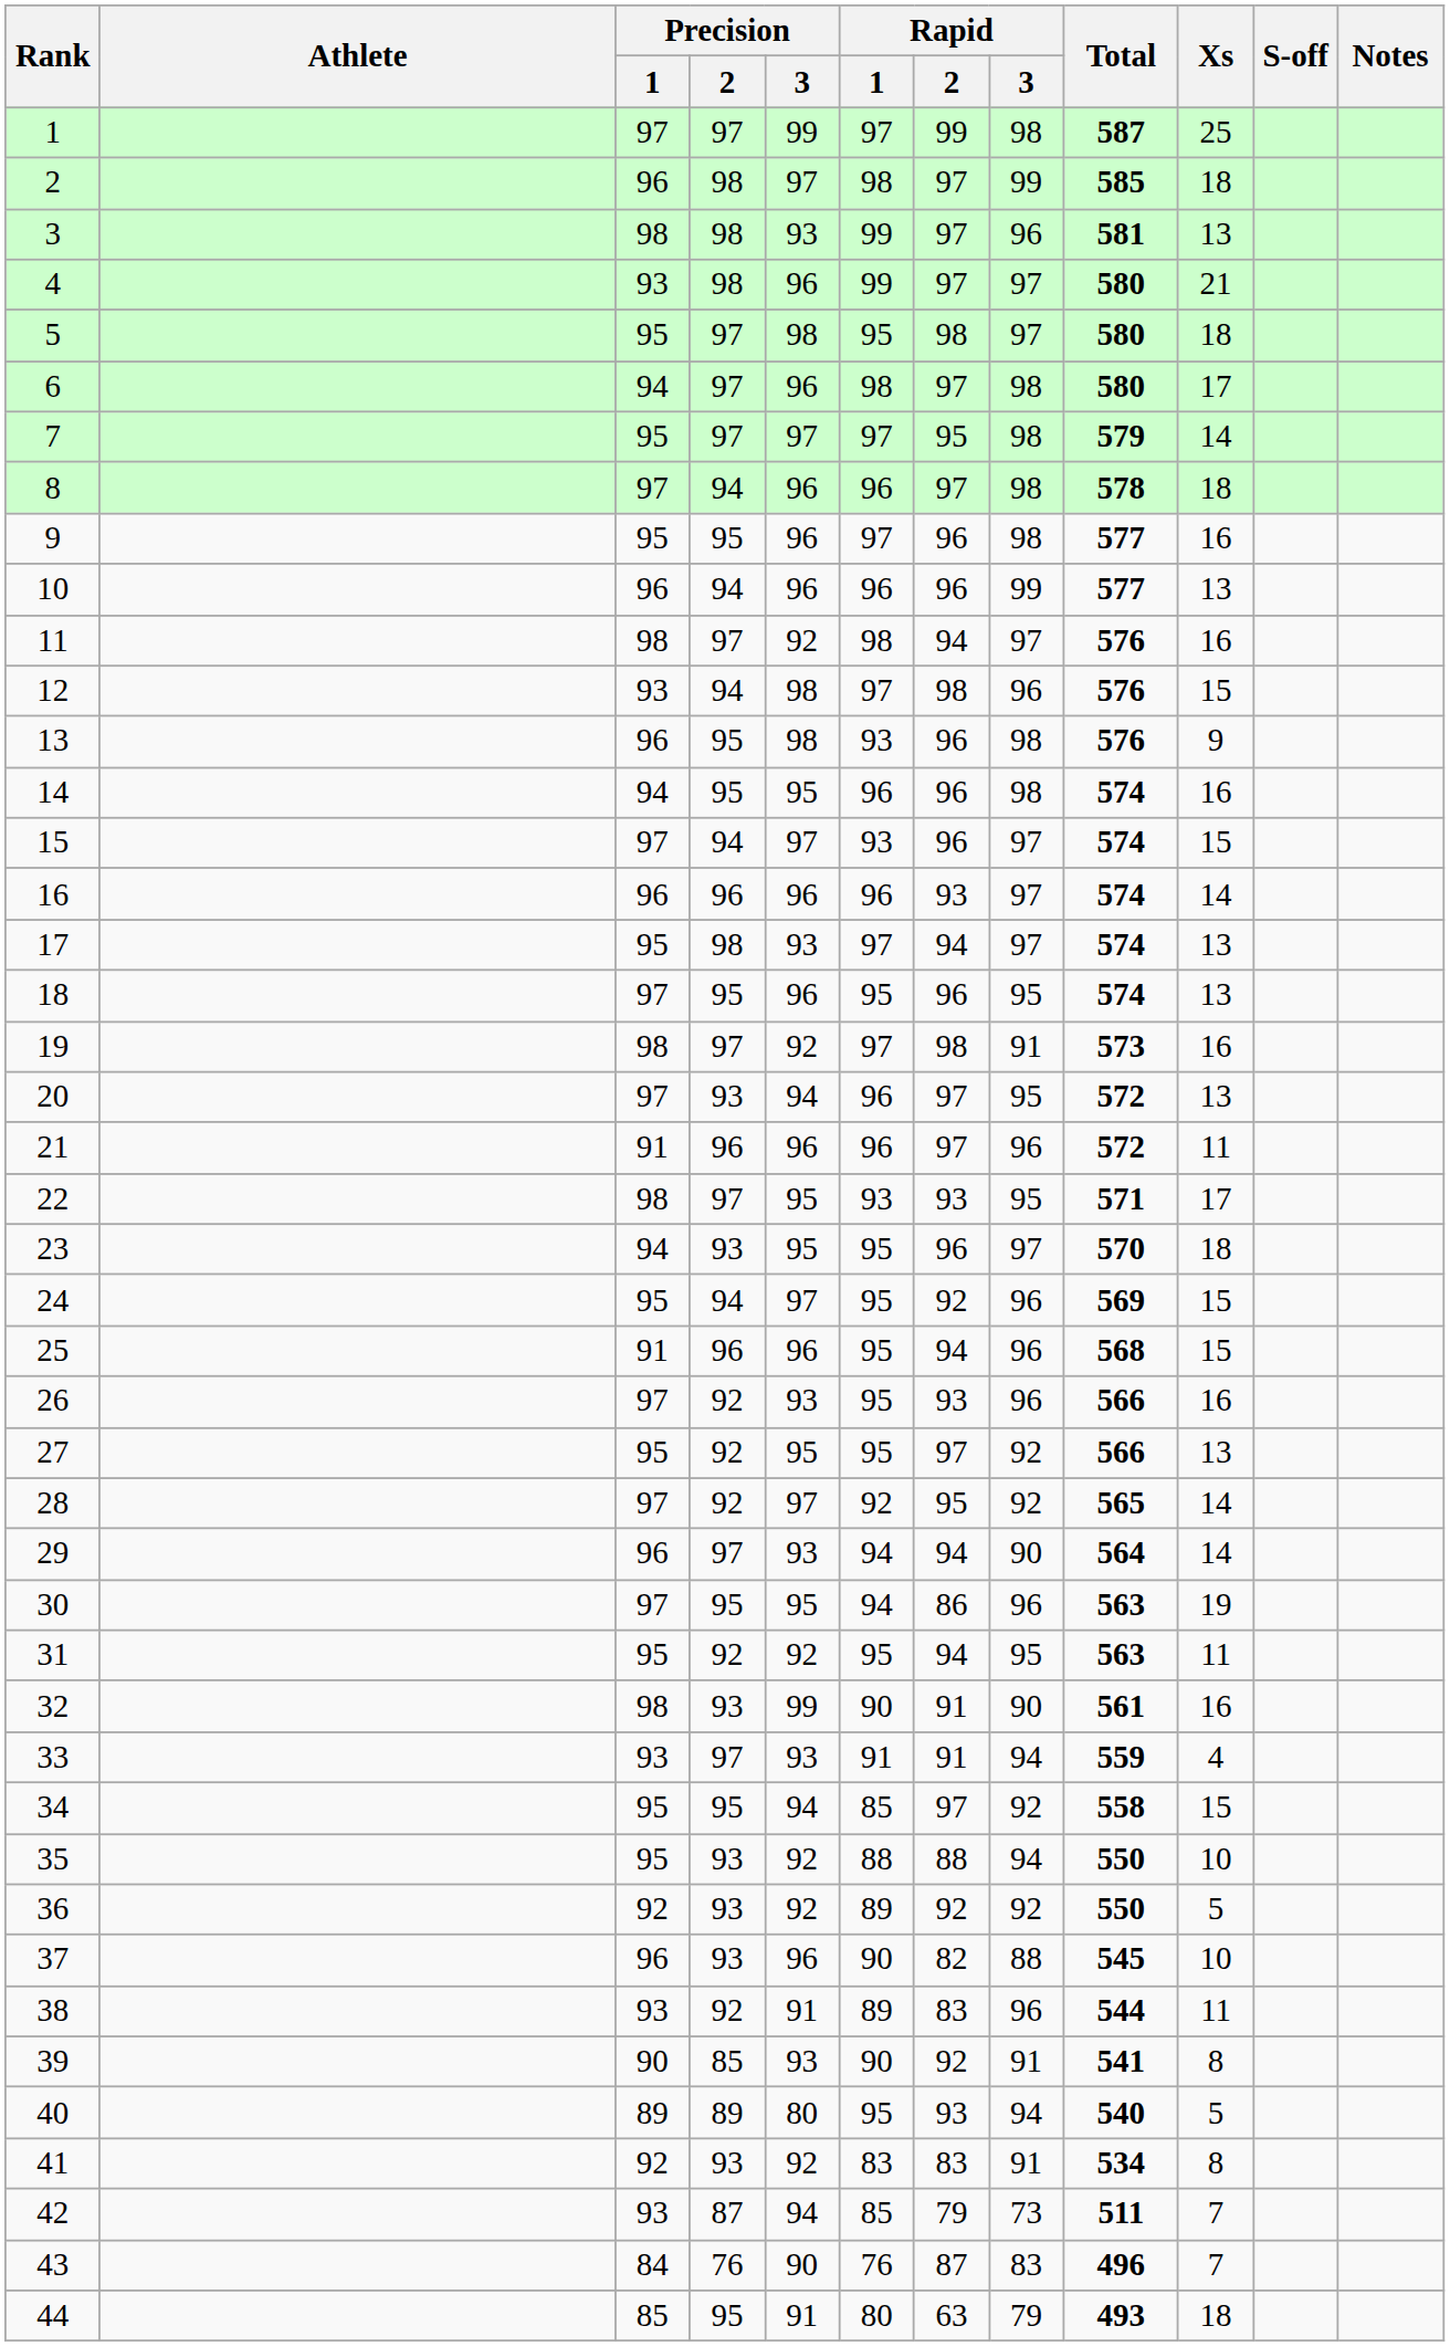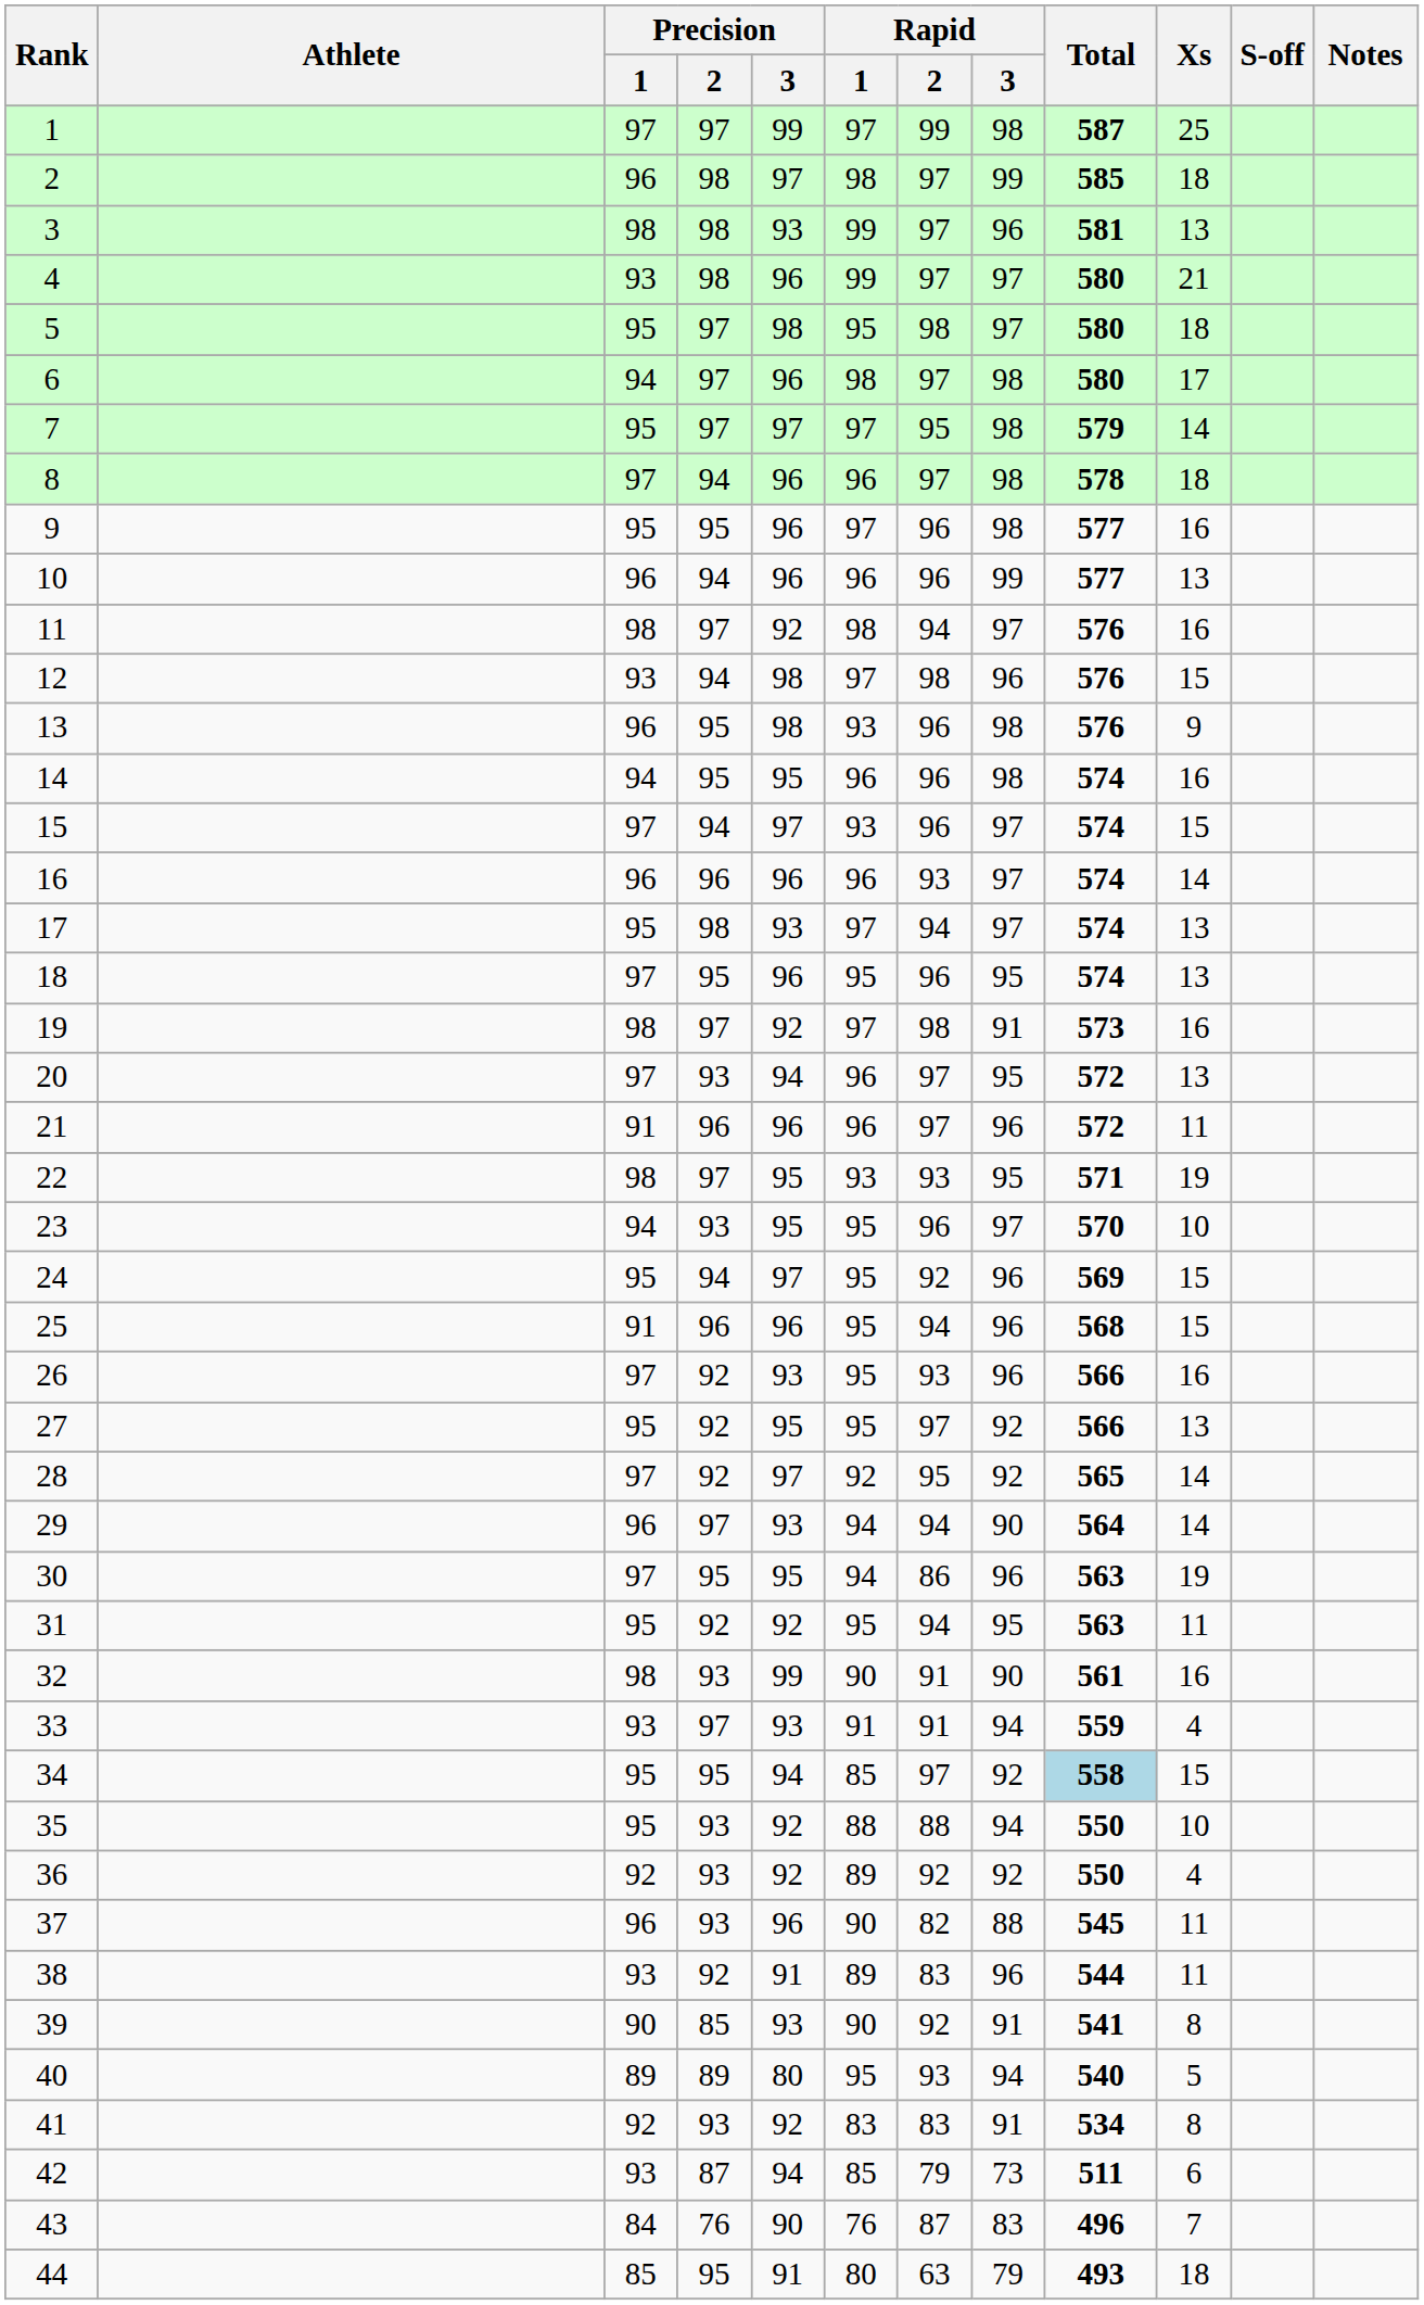 <table class="wikitable" style="text-align:center">
 <tr>
 <th rowspan=2 width=40>Rank</th>
 <th rowspan=2 width=250>Athlete</th>
 <th colspan=3>Precision</th>
 <th colspan=3>Rapid</th>
 <th rowspan=2 width=50>Total</th>
 <th rowspan=2 width=30>Xs</th>
 <th rowspan=2 width=35>S-off</th>
 <th rowspan=2 width=45>Notes</th>
 </tr>
 <tr>
 <th width=30>1</th>
 <th width=30>2</th>
 <th width=30>3</th>
 <th width=30>1</th>
 <th width=30>2</th>
 <th width=30>3</th>
 </tr>
 <tr bgcolor=ccffcc>
 <td>1</td>
 <td align=left></td>
 <td>97</td>
 <td>97</td>
 <td>99</td>
 <td>97</td>
 <td>99</td>
 <td>98</td>
 <td><strong>587</strong></td>
 <td>25</td>
 <td></td>
 <td></td>
 </tr>
 <tr bgcolor=ccffcc>
 <td>2</td>
 <td align=left></td>
 <td>96</td>
 <td>98</td>
 <td>97</td>
 <td>98</td>
 <td>97</td>
 <td>99</td>
 <td><strong>585</strong></td>
 <td>18</td>
 <td></td>
 <td></td>
 </tr>
 <tr bgcolor=ccffcc>
 <td>3</td>
 <td align=left></td>
 <td>98</td>
 <td>98</td>
 <td>93</td>
 <td>99</td>
 <td>97</td>
 <td>96</td>
 <td><strong>581</strong></td>
 <td>13</td>
 <td></td>
 <td></td>
 </tr>
 <tr bgcolor=ccffcc>
 <td>4</td>
 <td align=left></td>
 <td>93</td>
 <td>98</td>
 <td>96</td>
 <td>99</td>
 <td>97</td>
 <td>97</td>
 <td><strong>580</strong></td>
 <td>21</td>
 <td></td>
 <td></td>
 </tr>
 <tr bgcolor=ccffcc>
 <td>5</td>
 <td align=left></td>
 <td>95</td>
 <td>97</td>
 <td>98</td>
 <td>95</td>
 <td>98</td>
 <td>97</td>
 <td><strong>580</strong></td>
 <td>18</td>
 <td></td>
 <td></td>
 </tr>
 <tr bgcolor=ccffcc>
 <td>6</td>
 <td align=left></td>
 <td>94</td>
 <td>97</td>
 <td>96</td>
 <td>98</td>
 <td>97</td>
 <td>98</td>
 <td><strong>580</strong></td>
 <td>17</td>
 <td></td>
 <td></td>
 </tr>
 <tr bgcolor=ccffcc>
 <td>7</td>
 <td align=left></td>
 <td>95</td>
 <td>97</td>
 <td>97</td>
 <td>97</td>
 <td>95</td>
 <td>98</td>
 <td><strong>579</strong></td>
 <td>14</td>
 <td></td>
 <td></td>
 </tr>
 <tr bgcolor=ccffcc>
 <td>8</td>
 <td align=left></td>
 <td>97</td>
 <td>94</td>
 <td>96</td>
 <td>96</td>
 <td>97</td>
 <td>98</td>
 <td><strong>578</strong></td>
 <td>18</td>
 <td></td>
 <td></td>
 </tr>
 <tr>
 <td>9</td>
 <td align=left></td>
 <td>95</td>
 <td>95</td>
 <td>96</td>
 <td>97</td>
 <td>96</td>
 <td>98</td>
 <td><strong>577</strong></td>
 <td>16</td>
 <td></td>
 <td></td>
 </tr>
 <tr>
 <td>10</td>
 <td align=left></td>
 <td>96</td>
 <td>94</td>
 <td>96</td>
 <td>96</td>
 <td>96</td>
 <td>99</td>
 <td><strong>577</strong></td>
 <td>13</td>
 <td></td>
 <td></td>
 </tr>
 <tr>
 <td>11</td>
 <td align=left></td>
 <td>98</td>
 <td>97</td>
 <td>92</td>
 <td>98</td>
 <td>94</td>
 <td>97</td>
 <td><strong>576</strong></td>
 <td>16</td>
 <td></td>
 <td></td>
 </tr>
 <tr>
 <td>12</td>
 <td align=left></td>
 <td>93</td>
 <td>94</td>
 <td>98</td>
 <td>97</td>
 <td>98</td>
 <td>96</td>
 <td><strong>576</strong></td>
 <td>15</td>
 <td></td>
 <td></td>
 </tr>
 <tr>
 <td>13</td>
 <td align=left></td>
 <td>96</td>
 <td>95</td>
 <td>98</td>
 <td>93</td>
 <td>96</td>
 <td>98</td>
 <td><strong>576</strong></td>
 <td>9</td>
 <td></td>
 <td></td>
 </tr>
 <tr>
 <td>14</td>
 <td align=left></td>
 <td>94</td>
 <td>95</td>
 <td>95</td>
 <td>96</td>
 <td>96</td>
 <td>98</td>
 <td><strong>574</strong></td>
 <td>16</td>
 <td></td>
 <td></td>
 </tr>
 <tr>
 <td>15</td>
 <td align=left></td>
 <td>97</td>
 <td>94</td>
 <td>97</td>
 <td>93</td>
 <td>96</td>
 <td>97</td>
 <td><strong>574</strong></td>
 <td>15</td>
 <td></td>
 <td></td>
 </tr>
 <tr>
 <td>16</td>
 <td align=left></td>
 <td>96</td>
 <td>96</td>
 <td>96</td>
 <td>96</td>
 <td>93</td>
 <td>97</td>
 <td><strong>574</strong></td>
 <td>14</td>
 <td></td>
 <td></td>
 </tr>
 <tr>
 <td>17</td>
 <td align=left></td>
 <td>95</td>
 <td>98</td>
 <td>93</td>
 <td>97</td>
 <td>94</td>
 <td>97</td>
 <td><strong>574</strong></td>
 <td>13</td>
 <td></td>
 <td></td>
 </tr>
 <tr>
 <td>18</td>
 <td align=left></td>
 <td>97</td>
 <td>95</td>
 <td>96</td>
 <td>95</td>
 <td>96</td>
 <td>95</td>
 <td><strong>574</strong></td>
 <td>13</td>
 <td></td>
 <td></td>
 </tr>
 <tr>
 <td>19</td>
 <td align=left></td>
 <td>98</td>
 <td>97</td>
 <td>92</td>
 <td>97</td>
 <td>98</td>
 <td>91</td>
 <td><strong>573</strong></td>
 <td>16</td>
 <td></td>
 <td></td>
 </tr>
 <tr>
 <td>20</td>
 <td align=left></td>
 <td>97</td>
 <td>93</td>
 <td>94</td>
 <td>96</td>
 <td>97</td>
 <td>95</td>
 <td><strong>572</strong></td>
 <td>13</td>
 <td></td>
 <td></td>
 </tr>
 <tr>
 <td>21</td>
 <td align=left></td>
 <td>91</td>
 <td>96</td>
 <td>96</td>
 <td>96</td>
 <td>97</td>
 <td>96</td>
 <td><strong>572</strong></td>
 <td>11</td>
 <td></td>
 <td></td>
 </tr>
 <tr>
 <td>22</td>
 <td align=left></td>
 <td>98</td>
 <td>97</td>
 <td>95</td>
 <td>93</td>
 <td>93</td>
 <td>95</td>
 <td><strong>571</strong></td>
-<td>17</td>
+<td>19</td>
 <td></td>
 <td></td>
 </tr>
 <tr>
 <td>23</td>
 <td align=left></td>
 <td>94</td>
 <td>93</td>
 <td>95</td>
 <td>95</td>
 <td>96</td>
 <td>97</td>
 <td><strong>570</strong></td>
-<td>18</td>
+<td>10</td>
 <td></td>
 <td></td>
 </tr>
 <tr>
 <td>24</td>
 <td align=left></td>
 <td>95</td>
 <td>94</td>
 <td>97</td>
 <td>95</td>
 <td>92</td>
 <td>96</td>
 <td><strong>569</strong></td>
 <td>15</td>
 <td></td>
 <td></td>
 </tr>
 <tr>
 <td>25</td>
 <td align=left></td>
 <td>91</td>
 <td>96</td>
 <td>96</td>
 <td>95</td>
 <td>94</td>
 <td>96</td>
 <td><strong>568</strong></td>
 <td>15</td>
 <td></td>
 <td></td>
 </tr>
 <tr>
 <td>26</td>
 <td align=left></td>
 <td>97</td>
 <td>92</td>
 <td>93</td>
 <td>95</td>
 <td>93</td>
 <td>96</td>
 <td><strong>566</strong></td>
 <td>16</td>
 <td></td>
 <td></td>
 </tr>
 <tr>
 <td>27</td>
 <td align=left></td>
 <td>95</td>
 <td>92</td>
 <td>95</td>
 <td>95</td>
 <td>97</td>
 <td>92</td>
 <td><strong>566</strong></td>
 <td>13</td>
 <td></td>
 <td></td>
 </tr>
 <tr>
 <td>28</td>
 <td align=left></td>
 <td>97</td>
 <td>92</td>
 <td>97</td>
 <td>92</td>
 <td>95</td>
 <td>92</td>
 <td><strong>565</strong></td>
 <td>14</td>
 <td></td>
 <td></td>
 </tr>
 <tr>
 <td>29</td>
 <td align=left></td>
 <td>96</td>
 <td>97</td>
 <td>93</td>
 <td>94</td>
 <td>94</td>
 <td>90</td>
 <td><strong>564</strong></td>
 <td>14</td>
 <td></td>
 <td></td>
 </tr>
 <tr>
 <td>30</td>
 <td align=left></td>
 <td>97</td>
 <td>95</td>
 <td>95</td>
 <td>94</td>
 <td>86</td>
 <td>96</td>
 <td><strong>563</strong></td>
 <td>19</td>
 <td></td>
 <td></td>
 </tr>
 <tr>
 <td>31</td>
 <td align=left></td>
 <td>95</td>
 <td>92</td>
 <td>92</td>
 <td>95</td>
 <td>94</td>
 <td>95</td>
 <td><strong>563</strong></td>
 <td>11</td>
 <td></td>
 <td></td>
 </tr>
 <tr>
 <td>32</td>
 <td align=left></td>
 <td>98</td>
 <td>93</td>
 <td>99</td>
 <td>90</td>
 <td>91</td>
 <td>90</td>
 <td><strong>561</strong></td>
 <td>16</td>
 <td></td>
 <td></td>
 </tr>
 <tr>
 <td>33</td>
 <td align=left></td>
 <td>93</td>
 <td>97</td>
 <td>93</td>
 <td>91</td>
 <td>91</td>
 <td>94</td>
 <td><strong>559</strong></td>
 <td>4</td>
 <td></td>
 <td></td>
 </tr>
 <tr>
 <td>34</td>
 <td align=left></td>
 <td>95</td>
 <td>95</td>
 <td>94</td>
 <td>85</td>
 <td>97</td>
 <td>92</td>
-<td><strong>558</strong></td>
+<td style="background: lightblue;"><strong>558</strong></td>
 <td>15</td>
 <td></td>
 <td></td>
 </tr>
 <tr>
 <td>35</td>
 <td align=left></td>
 <td>95</td>
 <td>93</td>
 <td>92</td>
 <td>88</td>
 <td>88</td>
 <td>94</td>
 <td><strong>550</strong></td>
 <td>10</td>
 <td></td>
 <td></td>
 </tr>
 <tr>
 <td>36</td>
 <td align=left></td>
 <td>92</td>
 <td>93</td>
 <td>92</td>
 <td>89</td>
 <td>92</td>
 <td>92</td>
 <td><strong>550</strong></td>
-<td>5</td>
+<td>4</td>
 <td></td>
 <td></td>
 </tr>
 <tr>
 <td>37</td>
 <td align=left></td>
 <td>96</td>
 <td>93</td>
 <td>96</td>
 <td>90</td>
 <td>82</td>
 <td>88</td>
 <td><strong>545</strong></td>
-<td>10</td>
+<td>11</td>
 <td></td>
 <td></td>
 </tr>
 <tr>
 <td>38</td>
 <td align=left></td>
 <td>93</td>
 <td>92</td>
 <td>91</td>
 <td>89</td>
 <td>83</td>
 <td>96</td>
 <td><strong>544</strong></td>
 <td>11</td>
 <td></td>
 <td></td>
 </tr>
 <tr>
 <td>39</td>
 <td align=left></td>
 <td>90</td>
 <td>85</td>
 <td>93</td>
 <td>90</td>
 <td>92</td>
 <td>91</td>
 <td><strong>541</strong></td>
 <td>8</td>
 <td></td>
 <td></td>
 </tr>
 <tr>
 <td>40</td>
 <td align=left></td>
 <td>89</td>
 <td>89</td>
 <td>80</td>
 <td>95</td>
 <td>93</td>
 <td>94</td>
 <td><strong>540</strong></td>
 <td>5</td>
 <td></td>
 <td></td>
 </tr>
 <tr>
 <td>41</td>
 <td align=left></td>
 <td>92</td>
 <td>93</td>
 <td>92</td>
 <td>83</td>
 <td>83</td>
 <td>91</td>
 <td><strong>534</strong></td>
 <td>8</td>
 <td></td>
 <td></td>
 </tr>
 <tr>
 <td>42</td>
 <td align=left></td>
 <td>93</td>
 <td>87</td>
 <td>94</td>
 <td>85</td>
 <td>79</td>
 <td>73</td>
 <td><strong>511</strong></td>
-<td>7</td>
+<td>6</td>
 <td></td>
 <td></td>
 </tr>
 <tr>
 <td>43</td>
 <td align=left></td>
 <td>84</td>
 <td>76</td>
 <td>90</td>
 <td>76</td>
 <td>87</td>
 <td>83</td>
 <td><strong>496</strong></td>
 <td>7</td>
 <td></td>
 <td></td>
 </tr>
 <tr>
 <td>44</td>
 <td align=left></td>
 <td>85</td>
 <td>95</td>
 <td>91</td>
 <td>80</td>
 <td>63</td>
 <td>79</td>
 <td><strong>493</strong></td>
 <td>18</td>
 <td></td>
 <td></td>
 </tr>
 </table>
